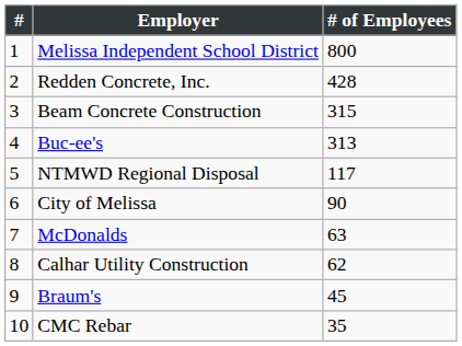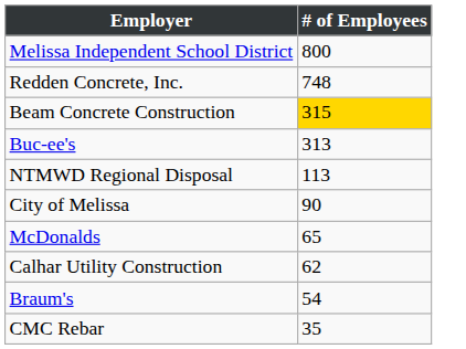 <table class="wikitable">
 <tr>
-<th style="background: #313638; color:#fff;">#</th>
 <th style="background: #313638; color:#fff;">Employer</th>
 <th style="background: #313638; color:#fff;"># of Employees</th>
 </tr>
 <tr>
-<td>1</td>
 <td><a href='#'>Melissa Independent School District</a></td>
 <td>800</td>
 </tr>
 <tr>
-<td>2</td>
 <td>Redden Concrete, Inc.</td>
-<td>428</td>
+<td>748</td>
 </tr>
 <tr>
-<td>3</td>
 <td>Beam Concrete Construction</td>
-<td>315</td>
+<td style="background: gold;">315</td>
 </tr>
 <tr>
-<td>4</td>
 <td><a href='#'>Buc-ee's</a></td>
 <td>313</td>
 </tr>
 <tr>
-<td>5</td>
 <td>NTMWD Regional Disposal</td>
-<td>117</td>
+<td>113</td>
 </tr>
 <tr>
-<td>6</td>
 <td>City of Melissa</td>
 <td>90</td>
 </tr>
 <tr>
-<td>7</td>
 <td><a href='#'>McDonalds</a></td>
-<td>63</td>
+<td>65</td>
 </tr>
 <tr>
-<td>8</td>
 <td>Calhar Utility Construction</td>
 <td>62</td>
 </tr>
 <tr>
-<td>9</td>
 <td><a href='#'>Braum's</a></td>
-<td>45</td>
+<td>54</td>
 </tr>
 <tr>
-<td>10</td>
 <td>CMC Rebar</td>
 <td>35</td>
 </tr>
 </table>
